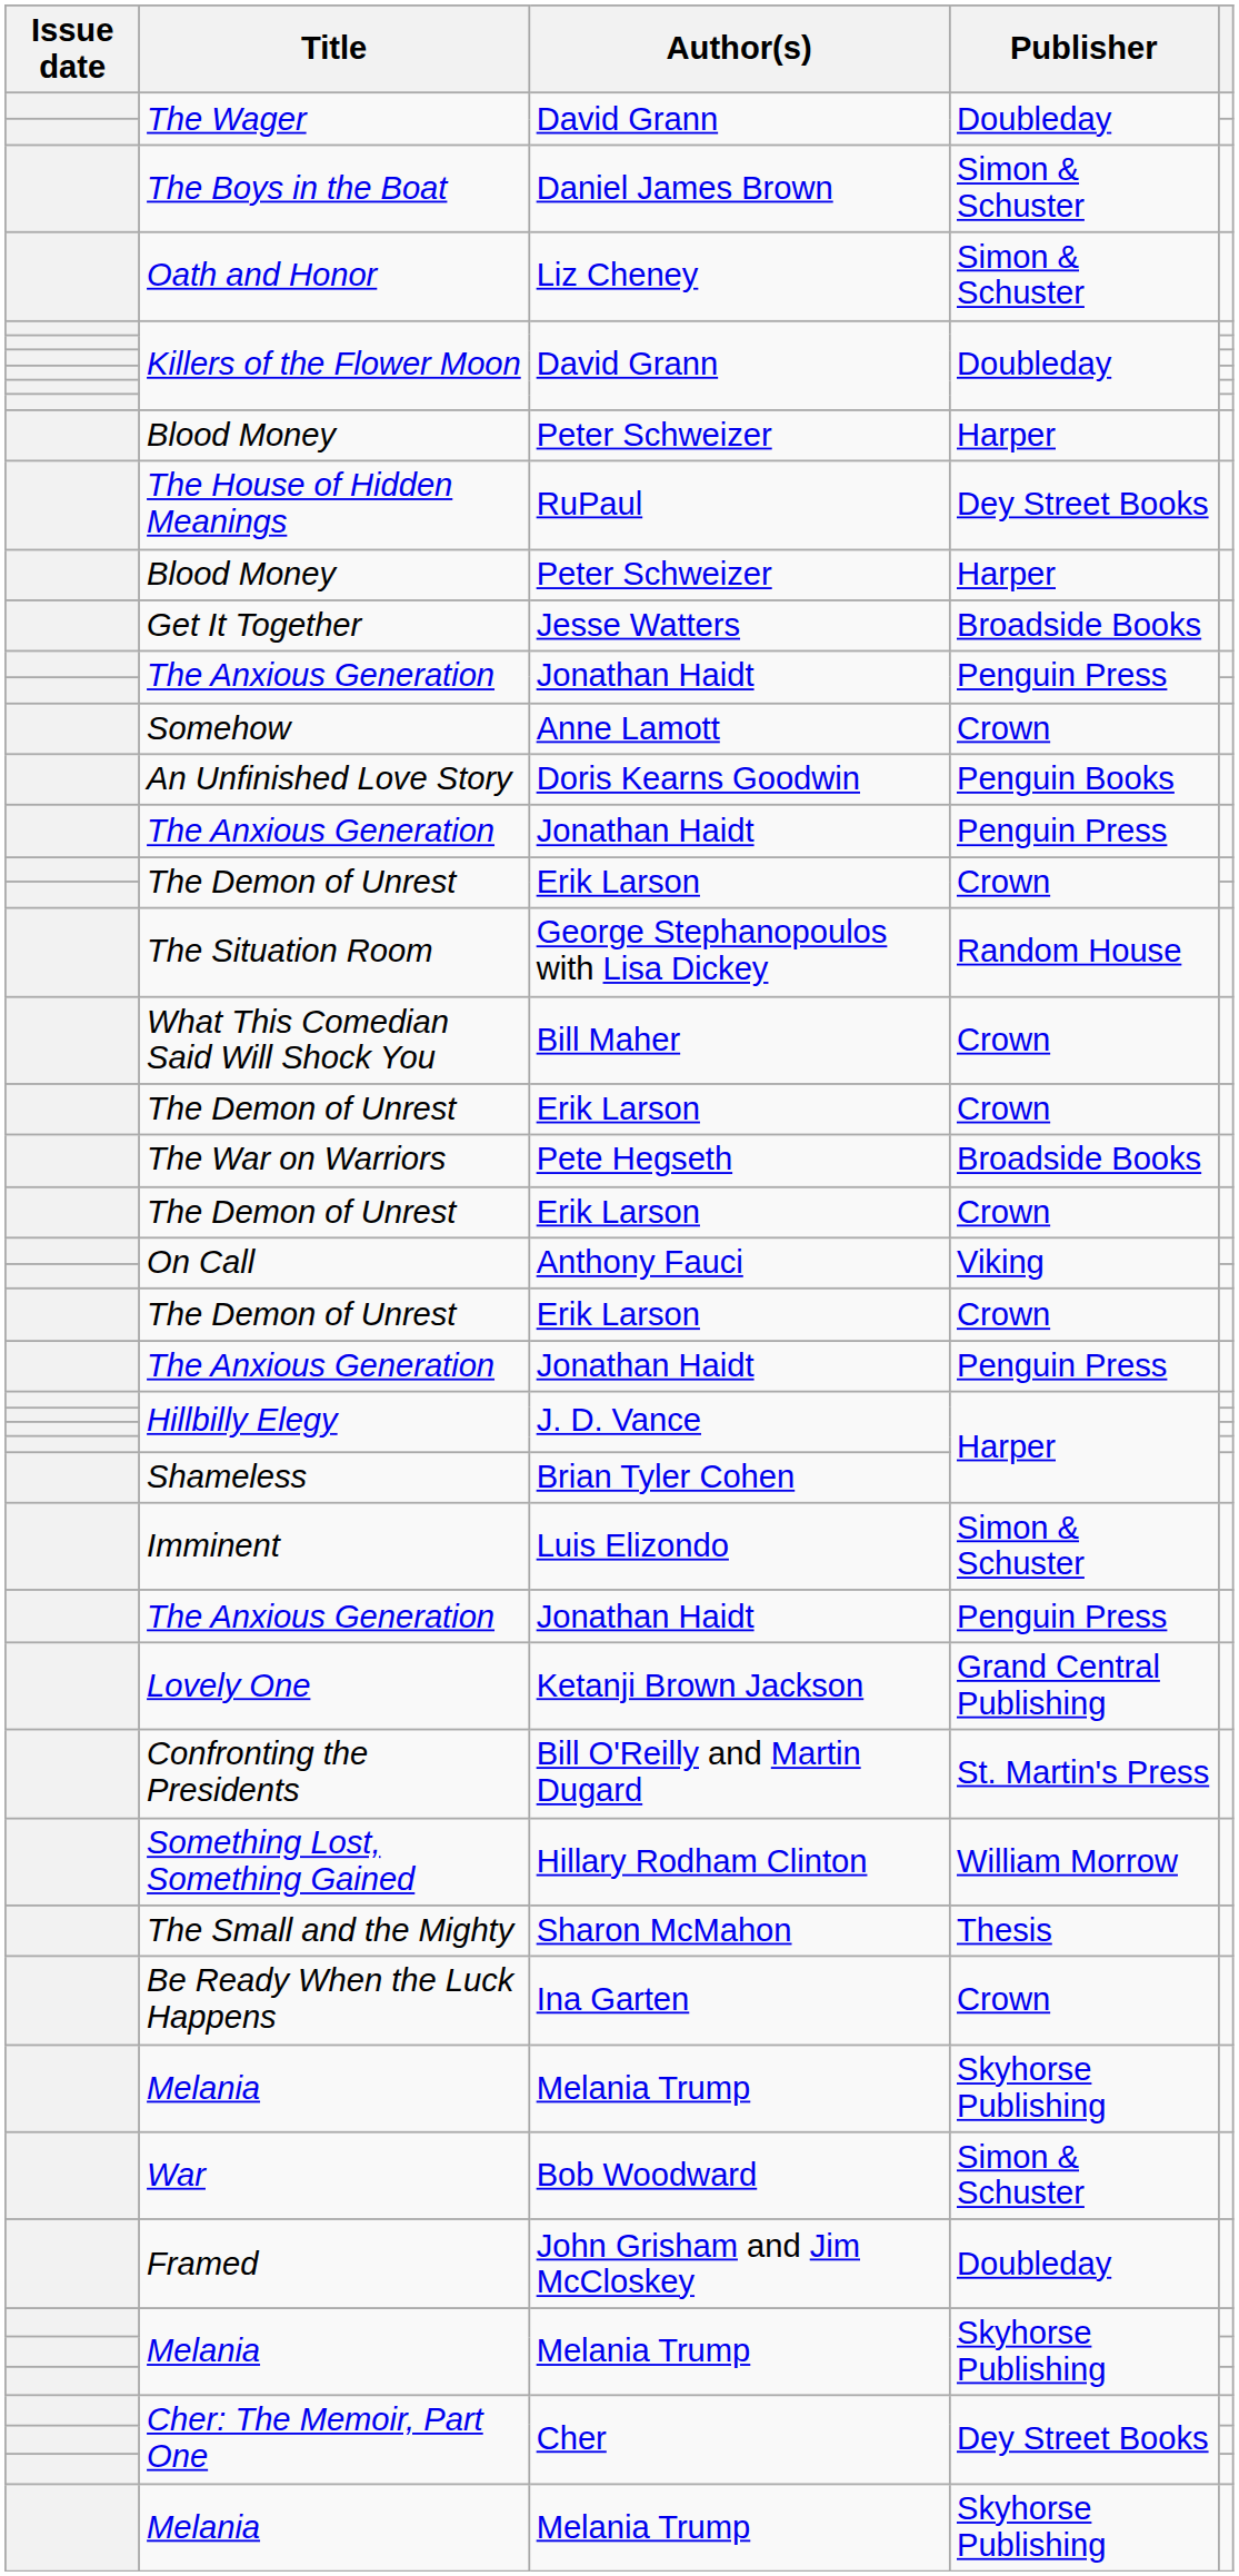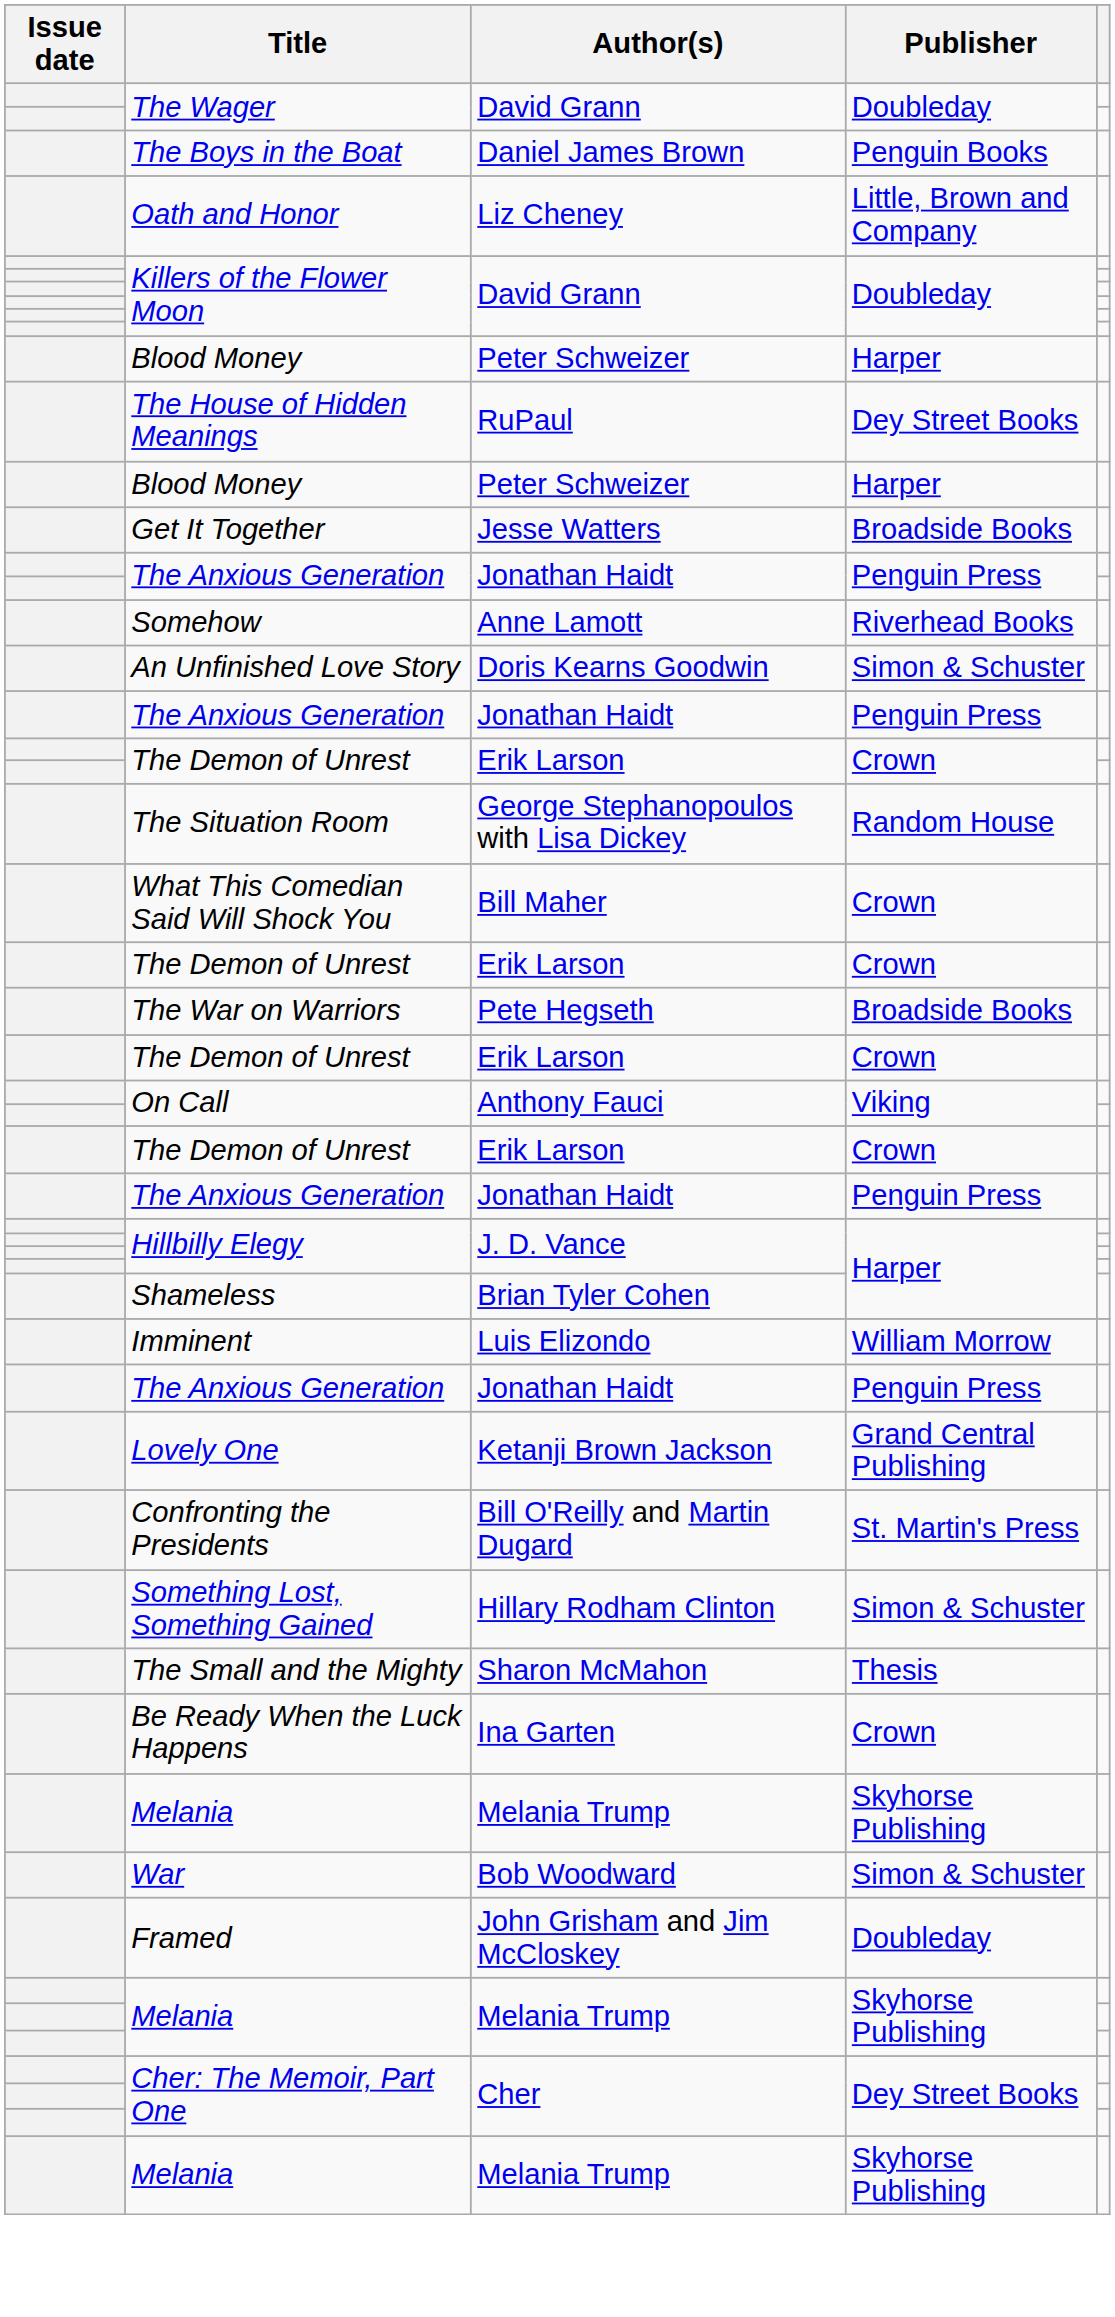 <table class="wikitable sortable plainrowheaders">
 <tr>
 <th scope=col>Issue date</th>
 <th scope=col>Title</th>
 <th scope=col>Author(s)</th>
 <th scope=col>Publisher</th>
 <th scope=col class=unsortable></th>
 </tr>
 <tr>
 <th scope="row"></th>
 <td rowspan="2"><em><a href='#'>The Wager</a></em></td>
 <td rowspan="2"><a href='#'>David Grann</a></td>
 <td rowspan="2"><a href='#'>Doubleday</a></td>
 <td align="center"></td>
 </tr>
 <tr>
 <th scope="row"></th>
 <td align="center"></td>
 </tr>
 <tr>
 <th scope="row"></th>
 <td rowspan="1"><em><a href='#'>The Boys in the Boat</a></em></td>
 <td rowspan="1"><a href='#'>Daniel James Brown</a></td>
-<td rowspan="1"><a href='#'>Simon & Schuster</a></td>
+<td rowspan="1"><a href='#'>Penguin Books</a></td>
 <td align="center"></td>
 </tr>
 <tr>
 <th scope="row"></th>
 <td rowspan="1"><em><a href='#'>Oath and Honor</a></em></td>
 <td rowspan="1"><a href='#'>Liz Cheney</a></td>
-<td rowspan="1"><a href='#'>Simon & Schuster</a></td>
+<td rowspan="1"><a href='#'>Little, Brown and Company</a></td>
 <td align="center"></td>
 </tr>
 <tr>
 <th scope="row"></th>
 <td rowspan="6"><em><a href='#'>Killers of the Flower Moon</a></em></td>
 <td rowspan="6"><a href='#'>David Grann</a></td>
 <td rowspan="6"><a href='#'>Doubleday</a></td>
 <td align="center"></td>
 </tr>
 <tr>
 <th scope="row"></th>
 <td align="center"></td>
 </tr>
 <tr>
 <th scope="row"></th>
 <td align="center"></td>
 </tr>
 <tr>
 <th scope="row"></th>
 <td align="center"></td>
 </tr>
 <tr>
 <th scope="row"></th>
 <td align="center"></td>
 </tr>
 <tr>
 <th scope="row"></th>
 <td align="center"></td>
 </tr>
 <tr>
 <th scope="row"></th>
 <td rowspan="1"><em>Blood Money</em></td>
 <td rowspan="1"><a href='#'>Peter Schweizer</a></td>
 <td rowspan="1"><a href='#'>Harper</a></td>
 <td align="center"></td>
 </tr>
 <tr>
 <th scope="row"></th>
 <td rowspan="1"><em><a href='#'>The House of Hidden Meanings</a></em></td>
 <td rowspan="1"><a href='#'>RuPaul</a></td>
 <td rowspan="1"><a href='#'>Dey Street Books</a></td>
 <td align="center"></td>
 </tr>
 <tr>
 <th scope="row"></th>
 <td rowspan="1"><em>Blood Money</em></td>
 <td rowspan="1"><a href='#'>Peter Schweizer</a></td>
 <td rowspan="1"><a href='#'>Harper</a></td>
 <td align="center"></td>
 </tr>
 <tr>
 <th scope="row"></th>
 <td rowspan="1"><em>Get It Together</em></td>
 <td rowspan="1"><a href='#'>Jesse Watters</a></td>
 <td rowspan="1"><a href='#'>Broadside Books</a></td>
 <td align="center"></td>
 </tr>
 <tr>
 <th scope="row"></th>
 <td rowspan="2"><em><a href='#'>The Anxious Generation</a></em></td>
 <td rowspan="2"><a href='#'>Jonathan Haidt</a></td>
 <td rowspan="2"><a href='#'>Penguin Press</a></td>
 <td align="center"></td>
 </tr>
 <tr>
 <th scope="row"></th>
 <td align="center"></td>
 </tr>
 <tr>
 <th scope="row"></th>
 <td rowspan="1"><em>Somehow</em></td>
 <td rowspan="1"><a href='#'>Anne Lamott</a></td>
-<td rowspan="1"><a href='#'>Crown</a></td>
+<td rowspan="1"><a href='#'>Riverhead Books</a></td>
 <td align="center"></td>
 </tr>
 <tr>
 <th scope="row"></th>
 <td rowspan="1"><em>An Unfinished Love Story</em></td>
 <td rowspan="1"><a href='#'>Doris Kearns Goodwin</a></td>
-<td rowspan="1"><a href='#'>Penguin Books</a></td>
+<td rowspan="1"><a href='#'>Simon & Schuster</a></td>
 <td align="center"></td>
 </tr>
 <tr>
 <th scope="row"></th>
 <td rowspan="1"><em><a href='#'>The Anxious Generation</a></em></td>
 <td rowspan="1"><a href='#'>Jonathan Haidt</a></td>
 <td rowspan="1"><a href='#'>Penguin Press</a></td>
 <td align="center"></td>
 </tr>
 <tr>
 <th scope="row"></th>
 <td rowspan="2"><em>The Demon of Unrest</em></td>
 <td rowspan="2"><a href='#'>Erik Larson</a></td>
 <td rowspan="2"><a href='#'>Crown</a></td>
 <td align="center"></td>
 </tr>
 <tr>
 <th scope="row"></th>
 <td align="center"></td>
 </tr>
 <tr>
 <th scope="row"></th>
 <td rowspan="1"><em>The Situation Room</em></td>
 <td rowspan="1"><a href='#'>George Stephanopoulos</a> with <a href='#'>Lisa Dickey</a></td>
 <td rowspan="1"><a href='#'>Random House</a></td>
 <td align="center"></td>
 </tr>
 <tr>
 <th scope="row"></th>
 <td rowspan="1"><em>What This Comedian Said Will Shock You</em></td>
 <td rowspan="1"><a href='#'>Bill Maher</a></td>
 <td rowspan="1"><a href='#'>Crown</a></td>
 <td align="center"></td>
 </tr>
 <tr>
 <th scope="row"></th>
 <td rowspan="1"><em>The Demon of Unrest</em></td>
 <td rowspan="1"><a href='#'>Erik Larson</a></td>
 <td rowspan="1"><a href='#'>Crown</a></td>
 <td align="center"></td>
 </tr>
 <tr>
 <th scope="row"></th>
 <td rowspan="1"><em>The War on Warriors</em></td>
 <td rowspan="1"><a href='#'>Pete Hegseth</a></td>
 <td rowspan="1"><a href='#'>Broadside Books</a></td>
 <td align="center"></td>
 </tr>
 <tr>
 <th scope="row"></th>
 <td rowspan="1"><em>The Demon of Unrest</em></td>
 <td rowspan="1"><a href='#'>Erik Larson</a></td>
 <td rowspan="1"><a href='#'>Crown</a></td>
 <td align="center"></td>
 </tr>
 <tr>
 <th scope="row"></th>
 <td rowspan="2"><em>On Call</em></td>
 <td rowspan="2"><a href='#'>Anthony Fauci</a></td>
 <td rowspan="2"><a href='#'>Viking</a></td>
 <td align="center"></td>
 </tr>
 <tr>
 <th scope="row"></th>
 <td align="center"></td>
 </tr>
 <tr>
 <th scope="row"></th>
 <td rowspan="1"><em>The Demon of Unrest</em></td>
 <td rowspan="1"><a href='#'>Erik Larson</a></td>
 <td rowspan="1"><a href='#'>Crown</a></td>
 <td align="center"></td>
 </tr>
 <tr>
 <th scope="row"></th>
 <td rowspan="1"><em><a href='#'>The Anxious Generation</a></em></td>
 <td rowspan="1"><a href='#'>Jonathan Haidt</a></td>
 <td rowspan="1"><a href='#'>Penguin Press</a></td>
 <td align="center"></td>
 </tr>
 <tr>
 <th scope="row"></th>
 <td rowspan="4"><em><a href='#'>Hillbilly Elegy</a></em></td>
 <td rowspan="4"><a href='#'>J. D. Vance</a></td>
 <td rowspan="5"><a href='#'>Harper</a></td>
 <td align="center"></td>
 </tr>
 <tr>
 <th scope="row"></th>
 <td align="center"></td>
 </tr>
 <tr>
 <th scope="row"></th>
 <td align="center"></td>
 </tr>
 <tr>
 <th scope="row"></th>
 <td align="center"></td>
 </tr>
 <tr>
 <th scope="row"></th>
 <td rowspan="1"><em>Shameless</em></td>
 <td rowspan="1"><a href='#'>Brian Tyler Cohen</a></td>
 <td align="center"></td>
 </tr>
 <tr>
 <th scope="row"></th>
 <td rowspan="1"><em>Imminent</em></td>
 <td rowspan="1"><a href='#'>Luis Elizondo</a></td>
-<td rowspan="1"><a href='#'>Simon & Schuster</a></td>
+<td rowspan="1"><a href='#'>William Morrow</a></td>
 <td align="center"></td>
 </tr>
 <tr>
 <th scope="row"></th>
 <td rowspan="1"><em><a href='#'>The Anxious Generation</a></em></td>
 <td rowspan="1"><a href='#'>Jonathan Haidt</a></td>
 <td rowspan="1"><a href='#'>Penguin Press</a></td>
 <td align="center"></td>
 </tr>
 <tr>
 <th scope="row"></th>
 <td rowspan="1"><em><a href='#'>Lovely One</a></em></td>
 <td rowspan="1"><a href='#'>Ketanji Brown Jackson</a></td>
 <td rowspan="1"><a href='#'>Grand Central Publishing</a></td>
 <td align="center"></td>
 </tr>
 <tr>
 <th scope="row"></th>
 <td rowspan="1"><em>Confronting the Presidents</em></td>
 <td rowspan="1"><a href='#'>Bill O'Reilly</a> and <a href='#'>Martin Dugard</a></td>
 <td rowspan="1"><a href='#'>St. Martin's Press</a></td>
 <td align="center"></td>
 </tr>
 <tr>
 <th scope="row"></th>
 <td rowspan="1"><em><a href='#'>Something Lost, Something Gained</a></em></td>
 <td rowspan="1"><a href='#'>Hillary Rodham Clinton</a></td>
-<td rowspan="1"><a href='#'>William Morrow</a></td>
+<td rowspan="1"><a href='#'>Simon & Schuster</a></td>
 <td align="center"></td>
 </tr>
 <tr>
 <th scope="row"></th>
 <td rowspan="1"><em>The Small and the Mighty</em></td>
 <td rowspan="1"><a href='#'>Sharon McMahon</a></td>
 <td rowspan="1"><a href='#'>Thesis</a></td>
 <td align="center"></td>
 </tr>
 <tr>
 <th scope="row"></th>
 <td rowspan="1"><em>Be Ready When the Luck Happens</em></td>
 <td rowspan="1"><a href='#'>Ina Garten</a></td>
 <td rowspan="1"><a href='#'>Crown</a></td>
 <td align="center"></td>
 </tr>
 <tr>
 <th scope="row"></th>
 <td rowspan="1"><em><a href='#'>Melania</a></em></td>
 <td rowspan="1"><a href='#'>Melania Trump</a></td>
 <td rowspan="1"><a href='#'>Skyhorse Publishing</a></td>
 <td align="center"></td>
 </tr>
 <tr>
 <th scope="row"></th>
 <td rowspan="1"><em><a href='#'>War</a></em></td>
 <td rowspan="1"><a href='#'>Bob Woodward</a></td>
 <td rowspan="1"><a href='#'>Simon & Schuster</a></td>
 <td align="center"></td>
 </tr>
 <tr>
 <th scope="row"></th>
 <td rowspan="1"><em>Framed</em></td>
 <td rowspan="1"><a href='#'>John Grisham</a> and <a href='#'>Jim McCloskey</a></td>
 <td rowspan="1"><a href='#'>Doubleday</a></td>
 <td align="center"></td>
 </tr>
 <tr>
 <th scope="row"></th>
 <td rowspan="3"><em><a href='#'>Melania</a></em></td>
 <td rowspan="3"><a href='#'>Melania Trump</a></td>
 <td rowspan="3"><a href='#'>Skyhorse Publishing</a></td>
 <td align="center"></td>
 </tr>
 <tr>
 <th scope="row"></th>
 <td align="center"></td>
 </tr>
 <tr>
 <th scope="row"></th>
 <td align="center"></td>
 </tr>
 <tr>
 <th scope="row"></th>
 <td rowspan="3"><em><a href='#'>Cher: The Memoir, Part One</a></em></td>
 <td rowspan="3"><a href='#'>Cher</a></td>
 <td rowspan="3"><a href='#'>Dey Street Books</a></td>
 <td align="center"></td>
 </tr>
 <tr>
 <th scope="row"></th>
 <td align="center"></td>
 </tr>
 <tr>
 <th scope="row"></th>
 <td align="center"></td>
 </tr>
 <tr>
 <th scope="row"></th>
 <td rowspan="1"><em><a href='#'>Melania</a></em></td>
 <td rowspan="1"><a href='#'>Melania Trump</a></td>
 <td rowspan="1"><a href='#'>Skyhorse Publishing</a></td>
 <td align="center"></td>
 </tr>
 </table>
